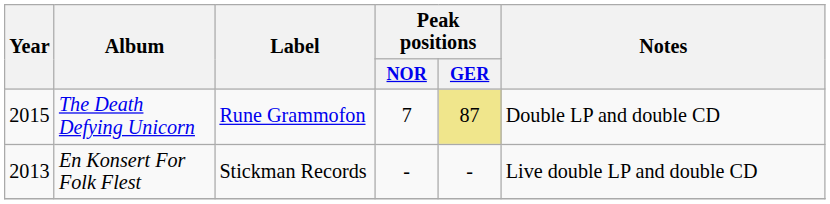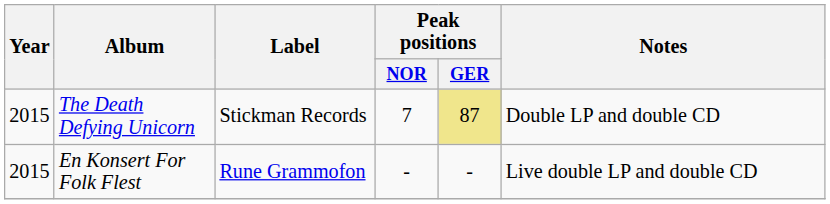 <table class="wikitable">
 <tr>
 <th align="center" rowspan="2" width="10">Year</th>
 <th align="center" rowspan="2" width="120">Album</th>
 <th align="center" rowspan="2" width="120">Label</th>
 <th align="center" colspan="2" width="20">Peak positions</th>
 <th align="center" rowspan="2" width="250">Notes</th>
 </tr>
 <tr>
 <th scope="col" style="width:3em;font-size:90%;"><a href='#'>NOR</a><br></th>
 <th scope="col" style="width:3em;font-size:90%;"><a href='#'>GER</a></th>
 </tr>
 <tr>
 <td style="text-align:center;">2015</td>
 <td><em><a href='#'>The Death Defying Unicorn</a></em></td>
-<td><a href='#'>Rune Grammofon</a></td>
+<td>Stickman Records</td>
 <td style="text-align:center;">7</td>
 <td style="background: khaki; text-align:center;">87</td>
 <td style="text-align:left;">Double LP and double CD</td>
 </tr>
 <tr>
-<td style="text-align:center;">2013</td>
+<td style="text-align:center;">2015</td>
 <td><em>En Konsert For Folk Flest </em></td>
-<td>Stickman Records</td>
+<td><a href='#'>Rune Grammofon</a></td>
 <td style="text-align:center;">-</td>
 <td style="text-align:center;">-</td>
 <td style="text-align:left;">Live double LP and double CD</td>
 </tr>
 <tr>
 </tr>
 </table>
